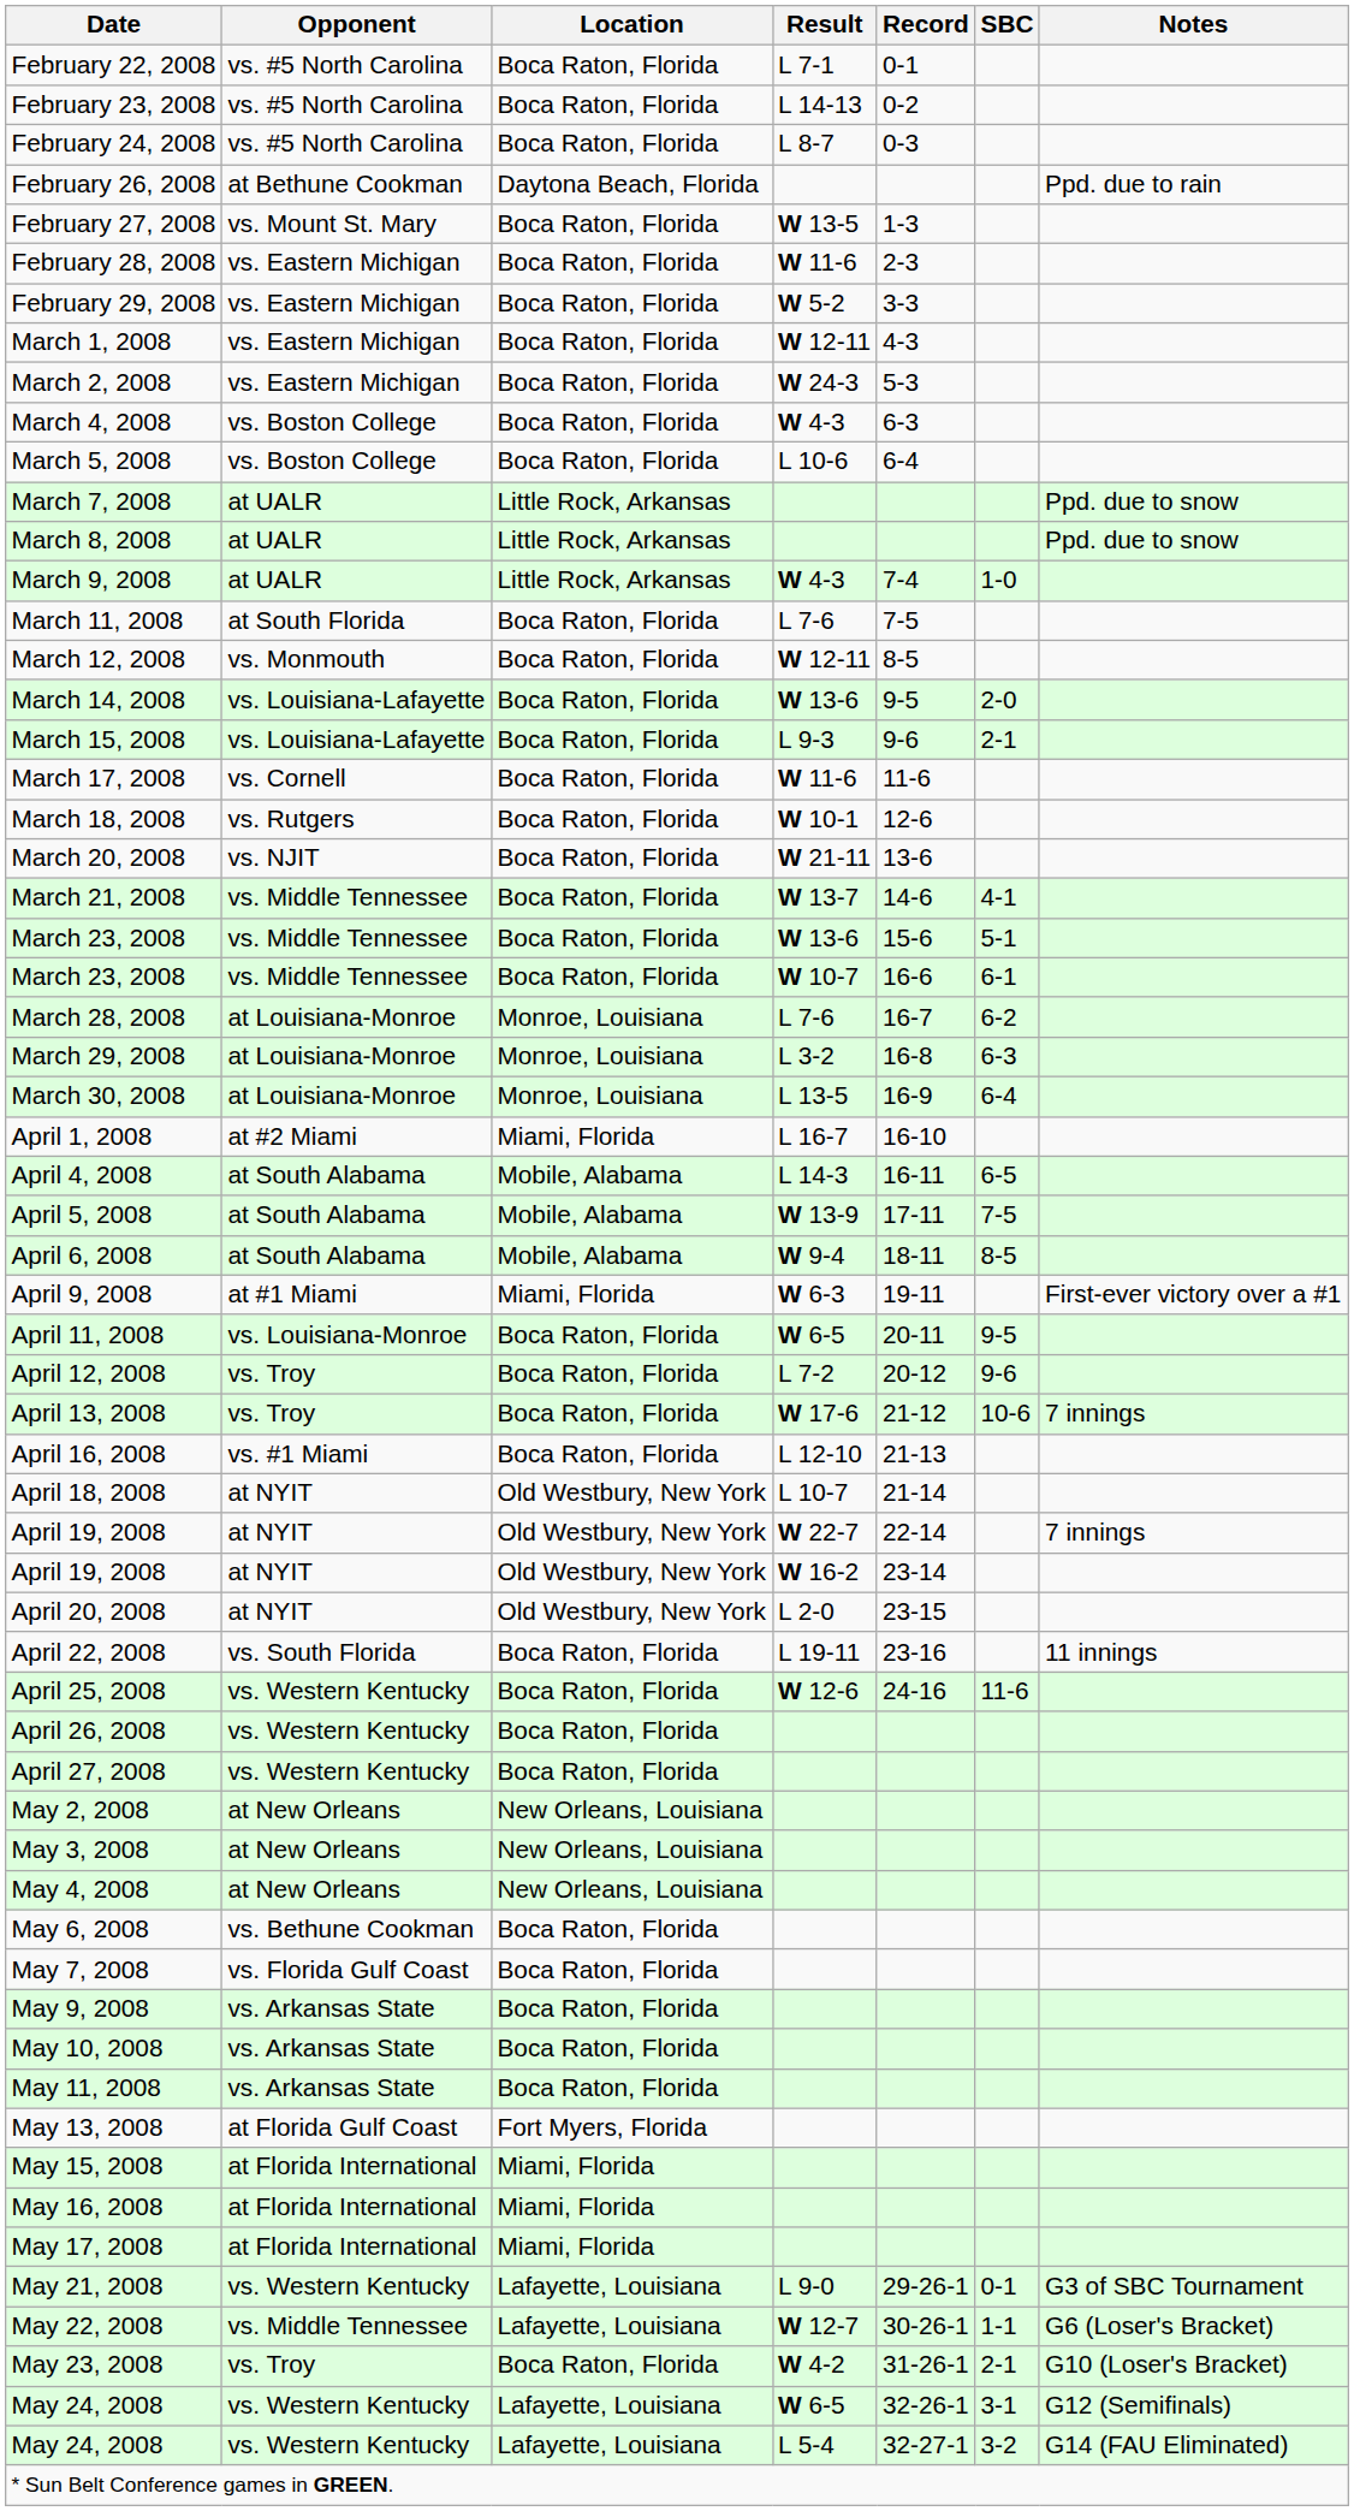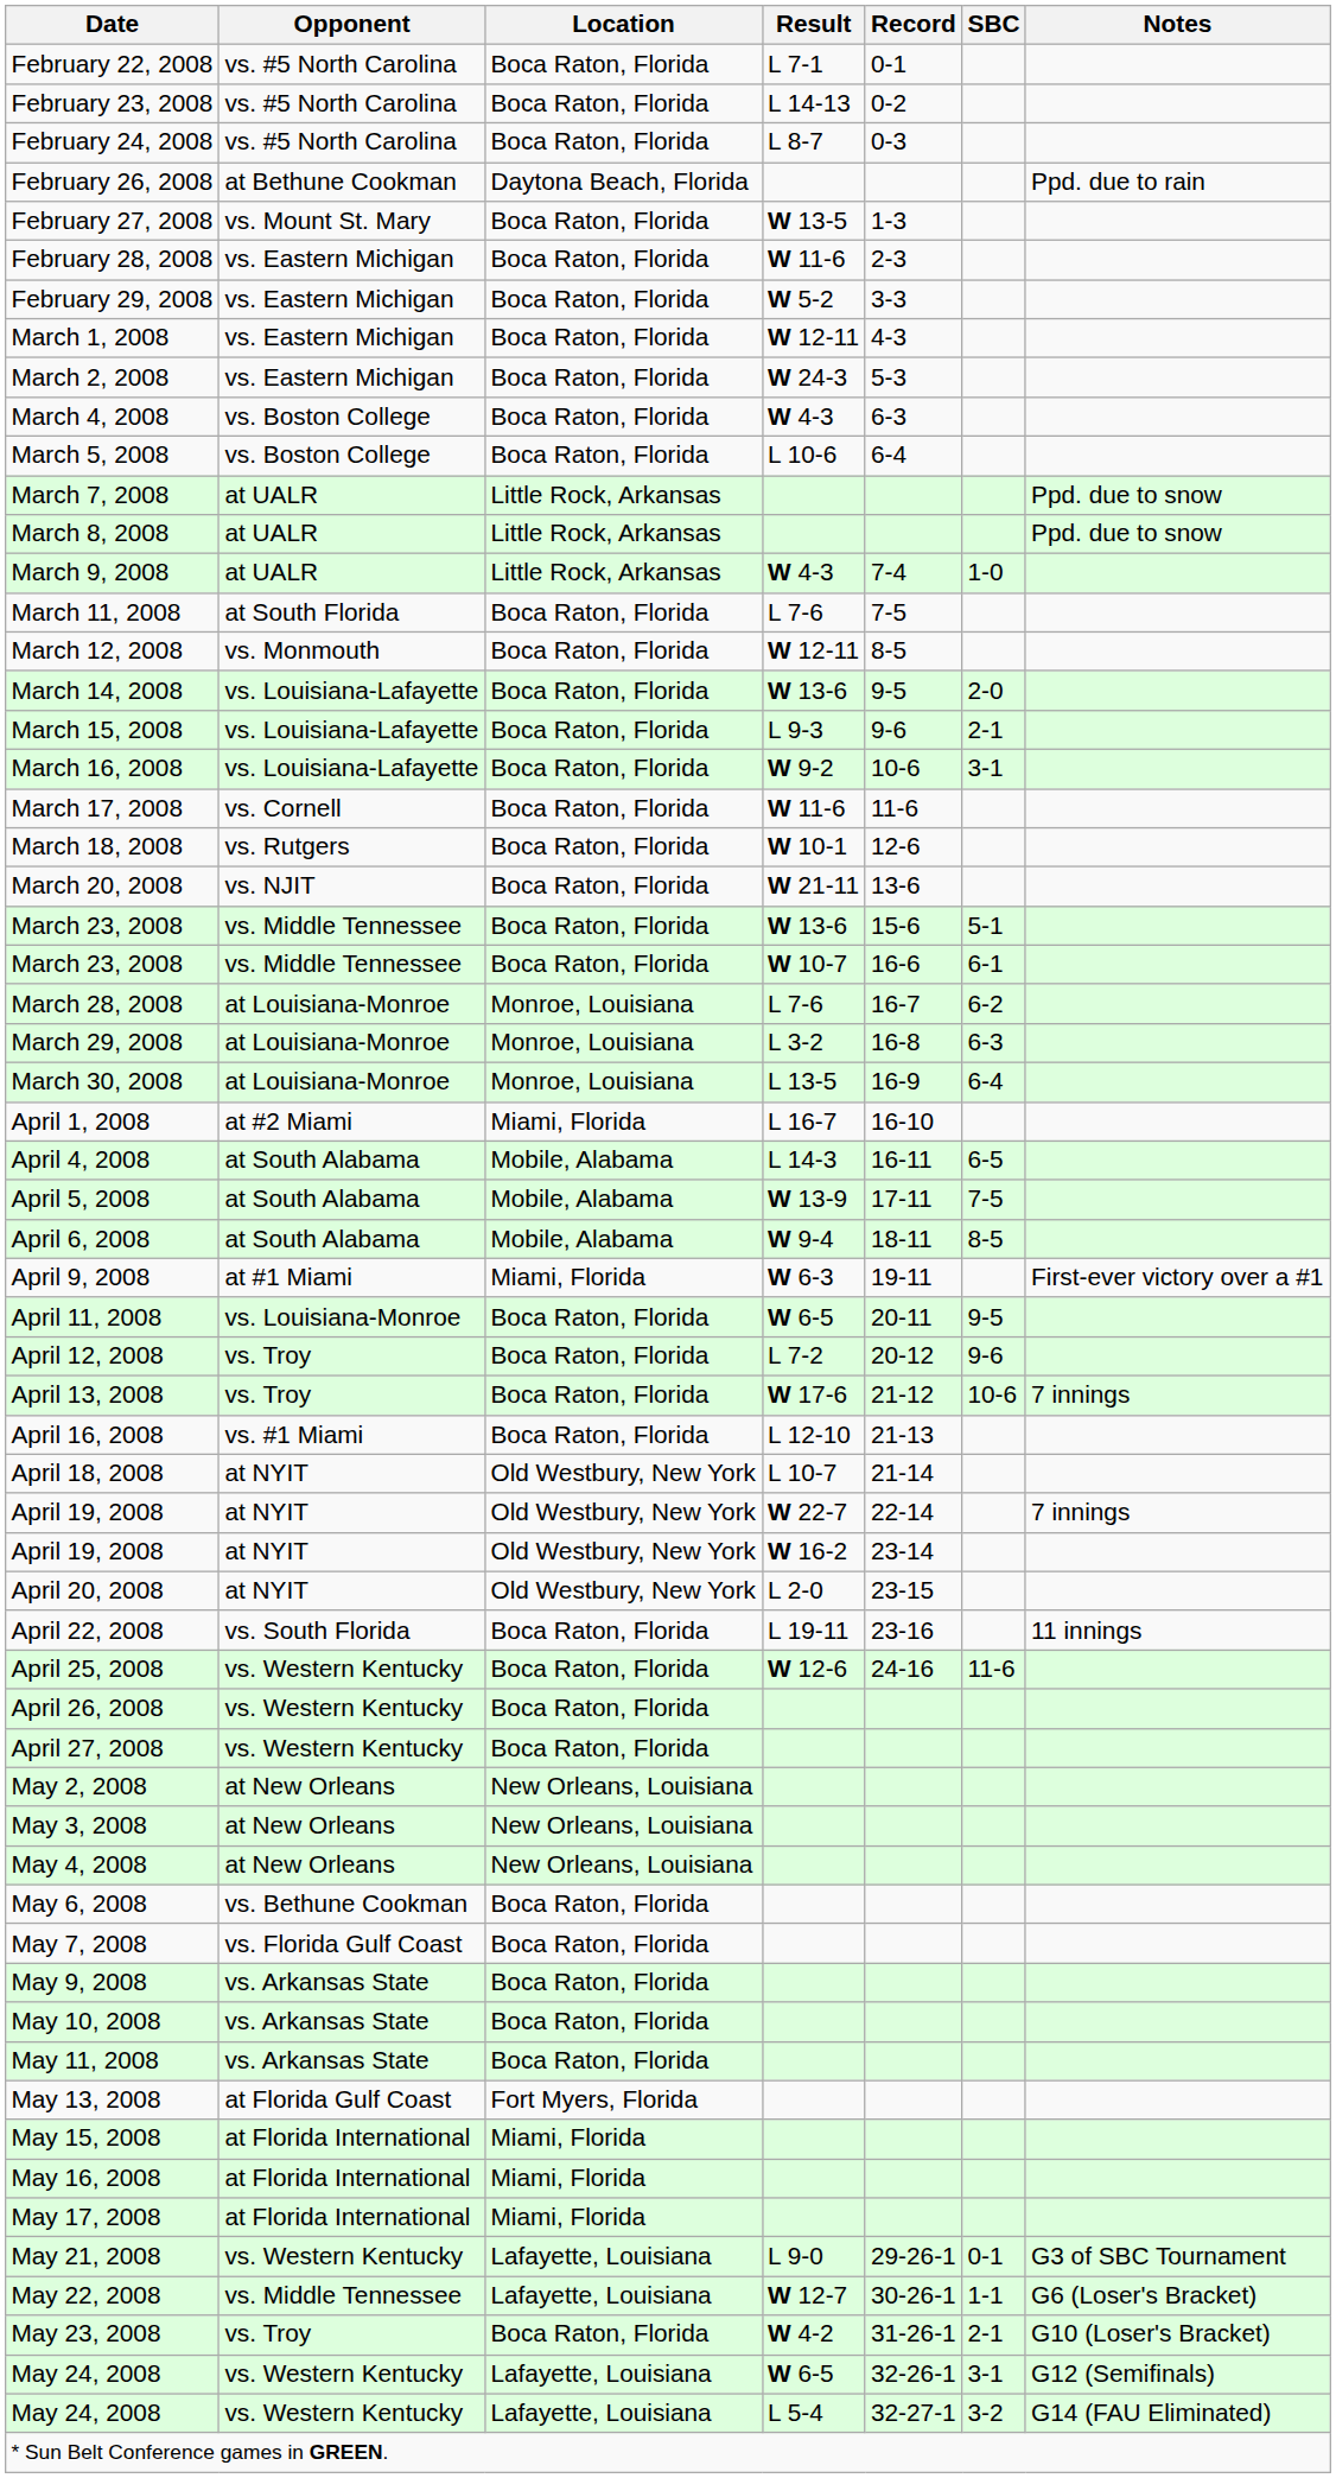 <table class="wikitable" width="68%">
 <tr>
 <th>Date</th>
 <th>Opponent</th>
 <th>Location</th>
 <th>Result</th>
 <th>Record</th>
 <th>SBC</th>
 <th>Notes</th>
 </tr>
 <tr>
 <td>February 22, 2008</td>
 <td>vs. #5 North Carolina</td>
 <td>Boca Raton, Florida</td>
 <td>L 7-1</td>
 <td>0-1</td>
 <td></td>
 <td></td>
 </tr>
 <tr>
 <td>February 23, 2008</td>
 <td>vs. #5 North Carolina</td>
 <td>Boca Raton, Florida</td>
 <td>L 14-13</td>
 <td>0-2</td>
 <td></td>
 <td></td>
 </tr>
 <tr>
 <td>February 24, 2008</td>
 <td>vs. #5 North Carolina</td>
 <td>Boca Raton, Florida</td>
 <td>L 8-7</td>
 <td>0-3</td>
 <td></td>
 <td></td>
 </tr>
 <tr>
 <td>February 26, 2008</td>
 <td>at Bethune Cookman</td>
 <td>Daytona Beach, Florida</td>
 <td></td>
 <td></td>
 <td></td>
 <td>Ppd. due to rain</td>
 </tr>
 <tr>
 <td>February 27, 2008</td>
 <td>vs. Mount St. Mary</td>
 <td>Boca Raton, Florida</td>
 <td><strong>W</strong> 13-5</td>
 <td>1-3</td>
 <td></td>
 <td></td>
 </tr>
 <tr>
 <td>February 28, 2008</td>
 <td>vs. Eastern Michigan</td>
 <td>Boca Raton, Florida</td>
 <td><strong>W</strong> 11-6</td>
 <td>2-3</td>
 <td></td>
 <td></td>
 </tr>
 <tr>
 <td>February 29, 2008</td>
 <td>vs. Eastern Michigan</td>
 <td>Boca Raton, Florida</td>
 <td><strong>W</strong> 5-2</td>
 <td>3-3</td>
 <td></td>
 <td></td>
 </tr>
 <tr>
 <td>March 1, 2008</td>
 <td>vs. Eastern Michigan</td>
 <td>Boca Raton, Florida</td>
 <td><strong>W</strong> 12-11</td>
 <td>4-3</td>
 <td></td>
 <td></td>
 </tr>
 <tr>
 <td>March 2, 2008</td>
 <td>vs. Eastern Michigan</td>
 <td>Boca Raton, Florida</td>
 <td><strong>W</strong> 24-3</td>
 <td>5-3</td>
 <td></td>
 <td></td>
 </tr>
 <tr>
 <td>March 4, 2008</td>
 <td>vs. Boston College</td>
 <td>Boca Raton, Florida</td>
 <td><strong>W</strong> 4-3</td>
 <td>6-3</td>
 <td></td>
 <td></td>
 </tr>
 <tr>
 <td>March 5, 2008</td>
 <td>vs. Boston College</td>
 <td>Boca Raton, Florida</td>
 <td>L 10-6</td>
 <td>6-4</td>
 <td></td>
 <td></td>
 </tr>
 <tr style="background: #ddffdd;">
 <td>March 7, 2008</td>
 <td>at UALR</td>
 <td>Little Rock, Arkansas</td>
 <td></td>
 <td></td>
 <td></td>
 <td>Ppd. due to snow</td>
 </tr>
 <tr style="background: #ddffdd;">
 <td>March 8, 2008</td>
 <td>at UALR</td>
 <td>Little Rock, Arkansas</td>
 <td></td>
 <td></td>
 <td></td>
 <td>Ppd. due to snow</td>
 </tr>
 <tr style="background: #ddffdd;">
 <td>March 9, 2008</td>
 <td>at UALR</td>
 <td>Little Rock, Arkansas</td>
 <td><strong>W</strong> 4-3</td>
 <td>7-4</td>
 <td>1-0</td>
 <td></td>
 </tr>
 <tr>
 <td>March 11, 2008</td>
 <td>at South Florida</td>
 <td>Boca Raton, Florida</td>
 <td>L 7-6</td>
 <td>7-5</td>
 <td></td>
 <td></td>
 </tr>
 <tr>
 <td>March 12, 2008</td>
 <td>vs. Monmouth</td>
 <td>Boca Raton, Florida</td>
 <td><strong>W</strong> 12-11</td>
 <td>8-5</td>
 <td></td>
 <td></td>
 </tr>
 <tr style="background: #ddffdd;">
 <td>March 14, 2008</td>
 <td>vs. Louisiana-Lafayette</td>
 <td>Boca Raton, Florida</td>
 <td><strong>W</strong> 13-6</td>
 <td>9-5</td>
 <td>2-0</td>
 <td></td>
 </tr>
 <tr style="background: #ddffdd;">
 <td>March 15, 2008</td>
 <td>vs. Louisiana-Lafayette</td>
 <td>Boca Raton, Florida</td>
 <td>L 9-3</td>
 <td>9-6</td>
 <td>2-1</td>
 <td></td>
 </tr>
+<tr style="background: #ddffdd;">
+<td>March 16, 2008</td>
+<td>vs. Louisiana-Lafayette</td>
+<td>Boca Raton, Florida</td>
+<td><strong>W</strong> 9-2</td>
+<td>10-6</td>
+<td>3-1</td>
+<td></td>
+</tr>
 <tr>
 <td>March 17, 2008</td>
 <td>vs. Cornell</td>
 <td>Boca Raton, Florida</td>
 <td><strong>W</strong> 11-6</td>
 <td>11-6</td>
 <td></td>
 <td></td>
 </tr>
 <tr>
 <td>March 18, 2008</td>
 <td>vs. Rutgers</td>
 <td>Boca Raton, Florida</td>
 <td><strong>W</strong> 10-1</td>
 <td>12-6</td>
 <td></td>
 <td></td>
 </tr>
 <tr>
 <td>March 20, 2008</td>
 <td>vs. NJIT</td>
 <td>Boca Raton, Florida</td>
 <td><strong>W</strong> 21-11</td>
 <td>13-6</td>
 <td></td>
-<td></td>
-</tr>
-<tr style="background: #ddffdd;">
-<td>March 21, 2008</td>
-<td>vs. Middle Tennessee</td>
-<td>Boca Raton, Florida</td>
-<td><strong>W</strong> 13-7</td>
-<td>14-6</td>
-<td>4-1</td>
 <td></td>
 </tr>
 <tr style="background: #ddffdd;">
 <td>March 23, 2008</td>
 <td>vs. Middle Tennessee</td>
 <td>Boca Raton, Florida</td>
 <td><strong>W</strong> 13-6</td>
 <td>15-6</td>
 <td>5-1</td>
 <td></td>
 </tr>
 <tr style="background: #ddffdd;">
 <td>March 23, 2008</td>
 <td>vs. Middle Tennessee</td>
 <td>Boca Raton, Florida</td>
 <td><strong>W</strong> 10-7</td>
 <td>16-6</td>
 <td>6-1</td>
 <td></td>
 </tr>
 <tr style="background: #ddffdd;">
 <td>March 28, 2008</td>
 <td>at Louisiana-Monroe</td>
 <td>Monroe, Louisiana</td>
 <td>L 7-6</td>
 <td>16-7</td>
 <td>6-2</td>
 <td></td>
 </tr>
 <tr style="background: #ddffdd;">
 <td>March 29, 2008</td>
 <td>at Louisiana-Monroe</td>
 <td>Monroe, Louisiana</td>
 <td>L 3-2</td>
 <td>16-8</td>
 <td>6-3</td>
 <td></td>
 </tr>
 <tr style="background: #ddffdd;">
 <td>March 30, 2008</td>
 <td>at Louisiana-Monroe</td>
 <td>Monroe, Louisiana</td>
 <td>L 13-5</td>
 <td>16-9</td>
 <td>6-4</td>
 <td></td>
 </tr>
 <tr>
 <td>April 1, 2008</td>
 <td>at #2 Miami</td>
 <td>Miami, Florida</td>
 <td>L 16-7</td>
 <td>16-10</td>
 <td></td>
 <td></td>
 </tr>
 <tr style="background: #ddffdd;">
 <td>April 4, 2008</td>
 <td>at South Alabama</td>
 <td>Mobile, Alabama</td>
 <td>L 14-3</td>
 <td>16-11</td>
 <td>6-5</td>
 <td></td>
 </tr>
 <tr style="background: #ddffdd;">
 <td>April 5, 2008</td>
 <td>at South Alabama</td>
 <td>Mobile, Alabama</td>
 <td><strong>W</strong> 13-9</td>
 <td>17-11</td>
 <td>7-5</td>
 <td></td>
 </tr>
 <tr style="background: #ddffdd;">
 <td>April 6, 2008</td>
 <td>at South Alabama</td>
 <td>Mobile, Alabama</td>
 <td><strong>W</strong> 9-4</td>
 <td>18-11</td>
 <td>8-5</td>
 <td></td>
 </tr>
 <tr>
 <td>April 9, 2008</td>
 <td>at #1 Miami</td>
 <td>Miami, Florida</td>
 <td><strong>W</strong> 6-3</td>
 <td>19-11</td>
 <td></td>
 <td>First-ever victory over a #1</td>
 </tr>
 <tr style="background: #ddffdd;">
 <td>April 11, 2008</td>
 <td>vs. Louisiana-Monroe</td>
 <td>Boca Raton, Florida</td>
 <td><strong>W</strong> 6-5</td>
 <td>20-11</td>
 <td>9-5</td>
 <td></td>
 </tr>
 <tr style="background: #ddffdd;">
 <td>April 12, 2008</td>
 <td>vs. Troy</td>
 <td>Boca Raton, Florida</td>
 <td>L 7-2</td>
 <td>20-12</td>
 <td>9-6</td>
 <td></td>
 </tr>
 <tr style="background: #ddffdd;">
 <td>April 13, 2008</td>
 <td>vs. Troy</td>
 <td>Boca Raton, Florida</td>
 <td><strong>W</strong> 17-6</td>
 <td>21-12</td>
 <td>10-6</td>
 <td>7 innings</td>
 </tr>
 <tr>
 <td>April 16, 2008</td>
 <td>vs. #1 Miami</td>
 <td>Boca Raton, Florida</td>
 <td>L 12-10</td>
 <td>21-13</td>
 <td></td>
 <td></td>
 </tr>
 <tr>
 <td>April 18, 2008</td>
 <td>at NYIT</td>
 <td>Old Westbury, New York</td>
 <td>L 10-7</td>
 <td>21-14</td>
 <td></td>
 <td></td>
 </tr>
 <tr>
 <td>April 19, 2008</td>
 <td>at NYIT</td>
 <td>Old Westbury, New York</td>
 <td><strong>W</strong> 22-7</td>
 <td>22-14</td>
 <td></td>
 <td>7 innings</td>
 </tr>
 <tr>
 <td>April 19, 2008</td>
 <td>at NYIT</td>
 <td>Old Westbury, New York</td>
 <td><strong>W</strong> 16-2</td>
 <td>23-14</td>
 <td></td>
 <td></td>
 </tr>
 <tr>
 <td>April 20, 2008</td>
 <td>at NYIT</td>
 <td>Old Westbury, New York</td>
 <td>L 2-0</td>
 <td>23-15</td>
 <td></td>
 <td></td>
 </tr>
 <tr>
 <td>April 22, 2008</td>
 <td>vs. South Florida</td>
 <td>Boca Raton, Florida</td>
 <td>L 19-11</td>
 <td>23-16</td>
 <td></td>
 <td>11 innings</td>
 </tr>
 <tr style="background: #ddffdd;">
 <td>April 25, 2008</td>
 <td>vs. Western Kentucky</td>
 <td>Boca Raton, Florida</td>
 <td><strong>W</strong> 12-6</td>
 <td>24-16</td>
 <td>11-6</td>
 <td></td>
 </tr>
 <tr style="background: #ddffdd;">
 <td>April 26, 2008</td>
 <td>vs. Western Kentucky</td>
 <td>Boca Raton, Florida</td>
 <td></td>
 <td></td>
 <td></td>
 <td></td>
 </tr>
 <tr style="background: #ddffdd;">
 <td>April 27, 2008</td>
 <td>vs. Western Kentucky</td>
 <td>Boca Raton, Florida</td>
 <td></td>
 <td></td>
 <td></td>
 <td></td>
 </tr>
 <tr style="background: #ddffdd;">
 <td>May 2, 2008</td>
 <td>at New Orleans</td>
 <td>New Orleans, Louisiana</td>
 <td></td>
 <td></td>
 <td></td>
 <td></td>
 </tr>
 <tr style="background: #ddffdd;">
 <td>May 3, 2008</td>
 <td>at New Orleans</td>
 <td>New Orleans, Louisiana</td>
 <td></td>
 <td></td>
 <td></td>
 <td></td>
 </tr>
 <tr style="background: #ddffdd;">
 <td>May 4, 2008</td>
 <td>at New Orleans</td>
 <td>New Orleans, Louisiana</td>
 <td></td>
 <td></td>
 <td></td>
 <td></td>
 </tr>
 <tr>
 <td>May 6, 2008</td>
 <td>vs. Bethune Cookman</td>
 <td>Boca Raton, Florida</td>
 <td></td>
 <td></td>
 <td></td>
 <td></td>
 </tr>
 <tr>
 <td>May 7, 2008</td>
 <td>vs. Florida Gulf Coast</td>
 <td>Boca Raton, Florida</td>
 <td></td>
 <td></td>
 <td></td>
 <td></td>
 </tr>
 <tr style="background: #ddffdd;">
 <td>May 9, 2008</td>
 <td>vs. Arkansas State</td>
 <td>Boca Raton, Florida</td>
 <td></td>
 <td></td>
 <td></td>
 <td></td>
 </tr>
 <tr style="background: #ddffdd;">
 <td>May 10, 2008</td>
 <td>vs. Arkansas State</td>
 <td>Boca Raton, Florida</td>
 <td></td>
 <td></td>
 <td></td>
 <td></td>
 </tr>
 <tr style="background: #ddffdd;">
 <td>May 11, 2008</td>
 <td>vs. Arkansas State</td>
 <td>Boca Raton, Florida</td>
 <td></td>
 <td></td>
 <td></td>
 <td></td>
 </tr>
 <tr>
 <td>May 13, 2008</td>
 <td>at Florida Gulf Coast</td>
 <td>Fort Myers, Florida</td>
 <td></td>
 <td></td>
 <td></td>
 <td></td>
 </tr>
 <tr style="background: #ddffdd;">
 <td>May 15, 2008</td>
 <td>at Florida International</td>
 <td>Miami, Florida</td>
 <td></td>
 <td></td>
 <td></td>
 <td></td>
 </tr>
 <tr style="background: #ddffdd;">
 <td>May 16, 2008</td>
 <td>at Florida International</td>
 <td>Miami, Florida</td>
 <td></td>
 <td></td>
 <td></td>
 <td></td>
 </tr>
 <tr style="background: #ddffdd;">
 <td>May 17, 2008</td>
 <td>at Florida International</td>
 <td>Miami, Florida</td>
 <td></td>
 <td></td>
 <td></td>
 <td></td>
 </tr>
 <tr style="background: #ddffdd;">
 <td>May 21, 2008</td>
 <td>vs. Western Kentucky</td>
 <td>Lafayette, Louisiana</td>
 <td>L 9-0</td>
 <td>29-26-1</td>
 <td>0-1</td>
 <td>G3 of SBC Tournament</td>
 </tr>
 <tr style="background: #ddffdd;">
 <td>May 22, 2008</td>
 <td>vs. Middle Tennessee</td>
 <td>Lafayette, Louisiana</td>
 <td><strong>W</strong> 12-7</td>
 <td>30-26-1</td>
 <td>1-1</td>
 <td>G6 (Loser's Bracket)</td>
 </tr>
 <tr style="background: #ddffdd;">
 <td>May 23, 2008</td>
 <td>vs. Troy</td>
 <td>Boca Raton, Florida</td>
 <td><strong>W</strong> 4-2</td>
 <td>31-26-1</td>
 <td>2-1</td>
 <td>G10 (Loser's Bracket)</td>
 </tr>
 <tr style="background: #ddffdd;">
 <td>May 24, 2008</td>
 <td>vs. Western Kentucky</td>
 <td>Lafayette, Louisiana</td>
 <td><strong>W</strong> 6-5</td>
 <td>32-26-1</td>
 <td>3-1</td>
 <td>G12 (Semifinals)</td>
 </tr>
 <tr style="background: #ddffdd;">
 <td>May 24, 2008</td>
 <td>vs. Western Kentucky</td>
 <td>Lafayette, Louisiana</td>
 <td>L 5-4</td>
 <td>32-27-1</td>
 <td>3-2</td>
 <td>G14 (FAU Eliminated)</td>
 </tr>
 <tr>
 <td colspan="7"><small>* Sun Belt Conference games in <span><strong>GREEN</strong></span>.</small></td>
 </tr>
 </table>
